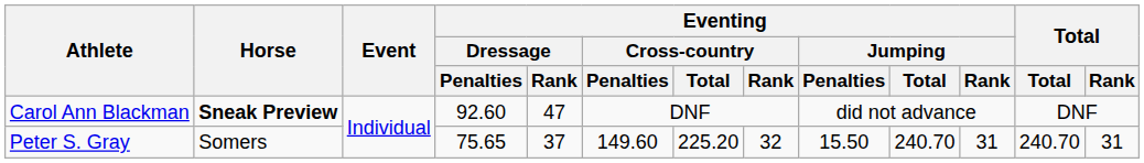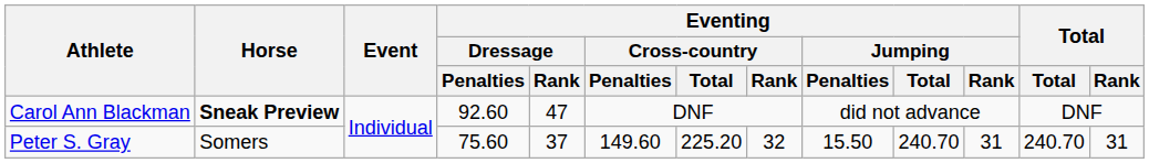 <table class=wikitable style="font-size:90%">
 <tr>
 <th rowspan="3">Athlete</th>
 <th rowspan="3">Horse</th>
 <th rowspan="3">Event</th>
 <th colspan="8">Eventing</th>
 <th colspan="2" rowspan="2">Total</th>
 </tr>
 <tr style="font-size:95%">
 <th colspan="2">Dressage</th>
 <th colspan="3">Cross-country</th>
 <th colspan="3">Jumping</th>
 </tr>
 <tr style="font-size:95%">
 <th colspan="1" rowspan="1">Penalties</th>
 <th>Rank</th>
 <th>Penalties</th>
 <th>Total</th>
 <th>Rank</th>
 <th>Penalties</th>
 <th>Total</th>
 <th>Rank</th>
 <th>Total</th>
 <th>Rank</th>
 </tr>
 <tr align=center>
 <td align=left><a href='#'>Carol Ann Blackman</a></td>
 <td align=left><strong>Sneak Preview</strong></td>
 <td align=left rowspan=2><a href='#'>Individual</a></td>
 <td>92.60</td>
 <td>47</td>
 <td colspan=3>DNF</td>
 <td colspan=3>did not advance</td>
 <td colspan=2>DNF</td>
 </tr>
 <tr align=center>
 <td align=left><a href='#'>Peter S. Gray</a></td>
 <td align=left>Somers</td>
-<td>75.65</td>
+<td>75.60</td>
 <td>37</td>
 <td>149.60</td>
 <td>225.20</td>
 <td>32</td>
 <td>15.50</td>
 <td>240.70</td>
 <td>31</td>
 <td>240.70</td>
 <td>31</td>
 </tr>
 </table>
